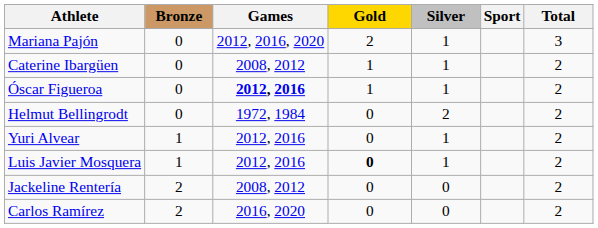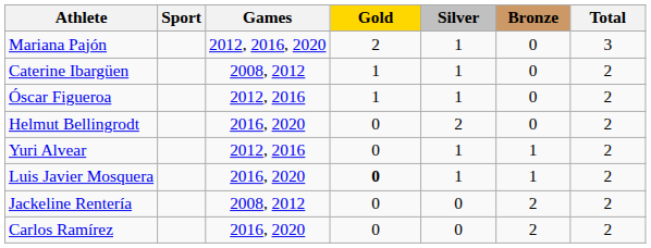 <table class="wikitable sortable">
 <tr>
 <th>Athlete</th>
-<th style="background:#cc9966; width:4.0em; font-weight:bold;">Bronze</th>
+<th>Sport</th>
 <th>Games</th>
 <th style="background:gold; width:5.0em; font-weight:bold;">Gold</th>
 <th style="background:silver; width:4.0em; font-weight:bold;">Silver</th>
-<th>Sport</th>
+<th style="background:#cc9966; width:4.0em; font-weight:bold;">Bronze</th>
 <th style="width:4.0em;">Total</th>
 </tr>
 <tr align=center>
 <td align=left><a href='#'>Mariana Pajón</a></td>
-<td>0</td>
+<td align=left></td>
 <td><a href='#'>2012</a>, <a href='#'>2016</a>, <a href='#'>2020</a></td>
 <td>2</td>
 <td>1</td>
-<td align=left></td>
+<td>0</td>
 <td>3</td>
 </tr>
 <tr align=center>
 <td align=left><a href='#'>Caterine Ibargüen</a></td>
-<td>0</td>
+<td align=left></td>
 <td><a href='#'>2008</a>, <a href='#'>2012</a></td>
 <td>1</td>
 <td>1</td>
-<td align=left></td>
+<td>0</td>
 <td>2</td>
 </tr>
 <tr align=center>
 <td align=left><a href='#'>Óscar Figueroa</a></td>
-<td>0</td>
-<td><strong><a href='#'>2012</a>, <a href='#'>2016</a></strong></td>
+<td align=left></td>
+<td><a href='#'>2012</a>, <a href='#'>2016</a></td>
 <td>1</td>
 <td>1</td>
-<td align=left></td>
+<td>0</td>
 <td>2</td>
 </tr>
 <tr align=center>
 <td align=left><a href='#'>Helmut Bellingrodt</a></td>
-<td>0</td>
-<td><a href='#'>1972</a>, <a href='#'>1984</a></td>
+<td align=left></td>
+<td><a href='#'>2016</a>, <a href='#'>2020</a></td>
 <td>0</td>
 <td>2</td>
-<td align=left></td>
+<td>0</td>
 <td>2</td>
 </tr>
 <tr align="center">
 <td align="left"><a href='#'>Yuri Alvear</a></td>
-<td>1</td>
+<td align="left"></td>
 <td><a href='#'>2012</a>, <a href='#'>2016</a></td>
 <td>0</td>
 <td>1</td>
-<td align="left"></td>
+<td>1</td>
 <td>2</td>
 </tr>
 <tr align=center>
 <td align=left><a href='#'>Luis Javier Mosquera</a></td>
-<td>1</td>
-<td><a href='#'>2012</a>, <a href='#'>2016</a></td>
+<td align=left></td>
+<td><a href='#'>2016</a>, <a href='#'>2020</a></td>
 <td><strong>0</strong></td>
 <td>1</td>
-<td align=left></td>
+<td>1</td>
 <td>2</td>
 </tr>
 <tr align=center>
 <td align=left><a href='#'>Jackeline Rentería</a></td>
-<td>2</td>
+<td align=left></td>
 <td><a href='#'>2008</a>, <a href='#'>2012</a></td>
 <td>0</td>
 <td>0</td>
-<td align=left></td>
+<td>2</td>
 <td>2</td>
 </tr>
 <tr align=center>
 <td align=left><a href='#'>Carlos Ramírez</a></td>
-<td>2</td>
+<td align=left></td>
 <td><a href='#'>2016</a>, <a href='#'>2020</a></td>
 <td>0</td>
 <td>0</td>
-<td align=left></td>
+<td>2</td>
 <td>2</td>
 </tr>
 </table>
